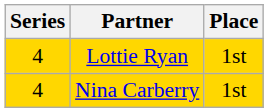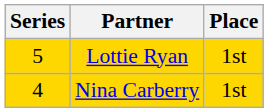 <table class="wikitable sortable" style="margin:auto; text-align:center;">
 <tr>
 <th>Series</th>
 <th>Partner</th>
 <th>Place</th>
 </tr>
 <tr bgcolor="gold">
-<td>4</td>
+<td>5</td>
 <td><a href='#'>Lottie Ryan</a></td>
 <td>1st</td>
 </tr>
 <tr bgcolor="gold">
 <td>4</td>
 <td><a href='#'>Nina Carberry</a></td>
 <td>1st</td>
 </tr>
 </table>
